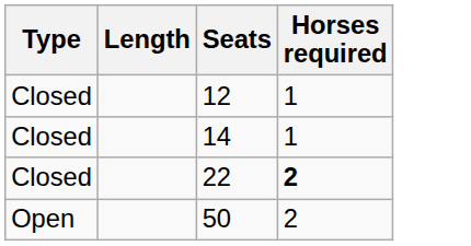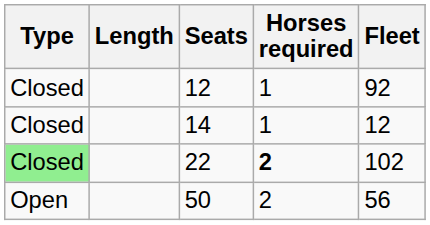 <table class="wikitable">
 <tr>
 <th>Type</th>
 <th>Length</th>
 <th>Seats</th>
 <th>Horses<br>required</th>
+<th>Fleet</th>
 </tr>
 <tr>
 <td>Closed</td>
 <td></td>
 <td>12</td>
 <td>1</td>
+<td>92</td>
 </tr>
 <tr>
 <td>Closed</td>
 <td></td>
 <td>14</td>
 <td>1</td>
+<td>12</td>
 </tr>
 <tr>
-<td>Closed</td>
+<td style="background: lightgreen;">Closed</td>
 <td></td>
 <td>22</td>
 <td><strong>2</strong></td>
+<td>102</td>
 </tr>
 <tr>
 <td>Open</td>
 <td></td>
 <td>50</td>
 <td>2</td>
+<td>56</td>
 </tr>
 </table>
